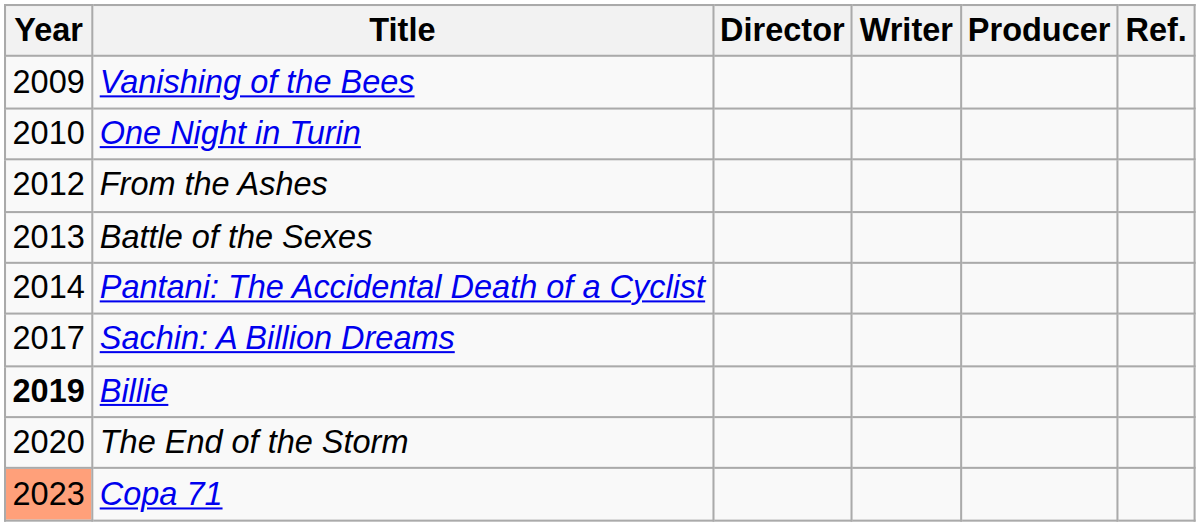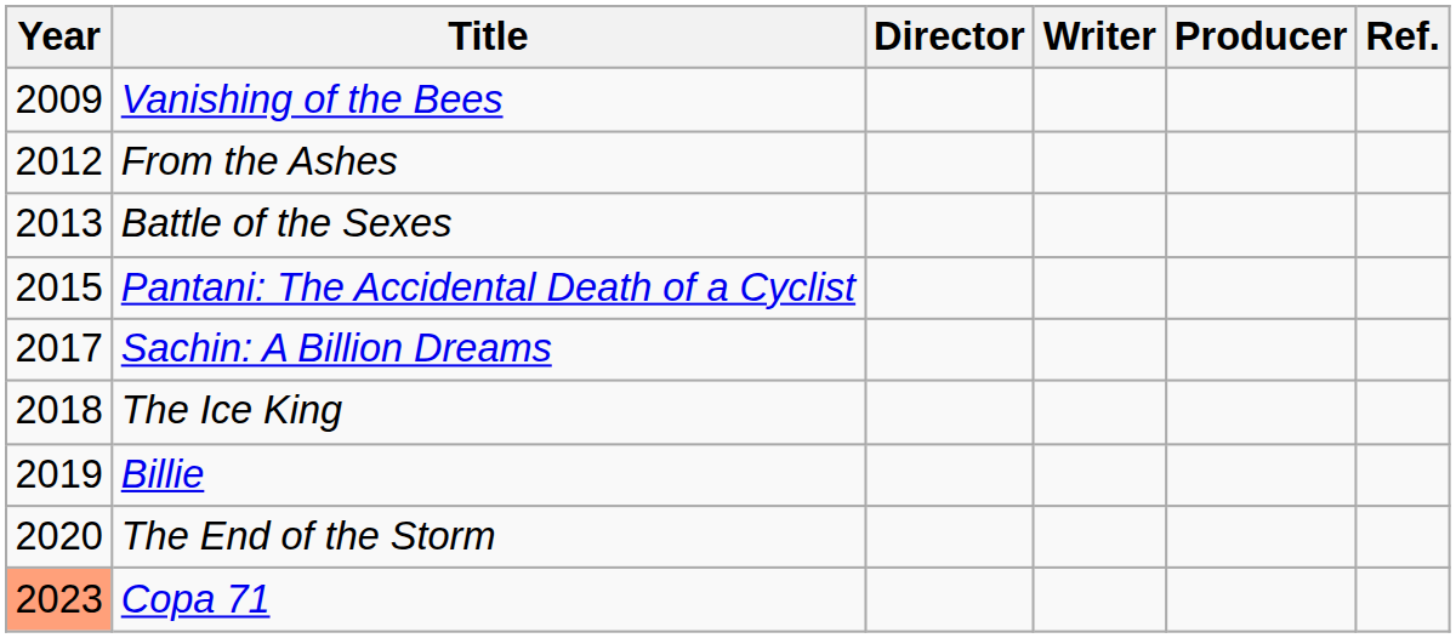 <table class="wikitable">
 <tr>
 <th>Year</th>
 <th>Title</th>
 <th>Director</th>
 <th>Writer</th>
 <th>Producer</th>
 <th>Ref.</th>
 </tr>
 <tr>
 <td>2009</td>
 <td><em><a href='#'>Vanishing of the Bees</a></em></td>
-<td></td>
-<td></td>
-<td></td>
-<td></td>
-</tr>
-<tr>
-<td>2010</td>
-<td><em><a href='#'>One Night in Turin</a></em></td>
 <td></td>
 <td></td>
 <td></td>
 <td></td>
 </tr>
 <tr>
 <td>2012</td>
 <td><em>From the Ashes</em></td>
 <td></td>
 <td></td>
 <td></td>
 <td></td>
 </tr>
 <tr>
 <td>2013</td>
 <td><em>Battle of the Sexes</em></td>
 <td></td>
 <td></td>
 <td></td>
 <td></td>
 </tr>
 <tr>
-<td>2014</td>
+<td>2015</td>
 <td><em><a href='#'>Pantani: The Accidental Death of a Cyclist</a></em></td>
 <td></td>
 <td></td>
 <td></td>
 <td></td>
 </tr>
 <tr>
 <td>2017</td>
 <td><em><a href='#'>Sachin: A Billion Dreams</a></em></td>
 <td></td>
 <td></td>
 <td></td>
 <td></td>
 </tr>
 <tr>
-<td><strong>2019</strong></td>
+<td>2018</td>
+<td><em>The Ice King</em></td>
+<td></td>
+<td></td>
+<td></td>
+<td></td>
+</tr>
+<tr>
+<td>2019</td>
 <td><em><a href='#'>Billie</a></em></td>
 <td></td>
 <td></td>
 <td></td>
 <td></td>
 </tr>
 <tr>
 <td>2020</td>
 <td><em>The End of the Storm</em></td>
 <td></td>
 <td></td>
 <td></td>
 <td></td>
 </tr>
 <tr>
 <td style="background: lightsalmon;">2023</td>
 <td><em><a href='#'>Copa 71</a></em></td>
 <td></td>
 <td></td>
 <td></td>
 <td></td>
 </tr>
 </table>
